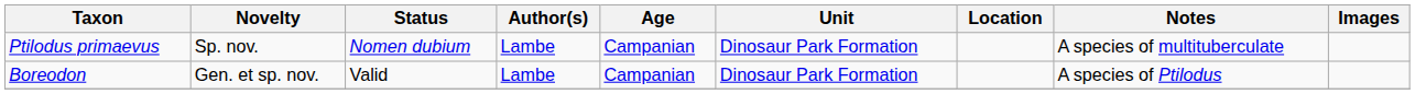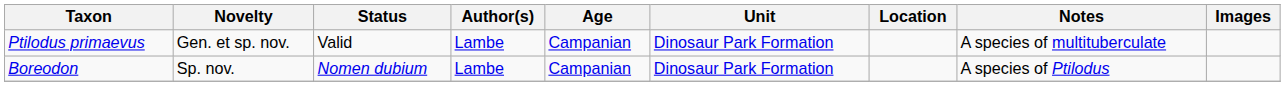 <table class="wikitable sortable" align="center" width="100%">
 <tr>
 <th>Taxon</th>
 <th>Novelty</th>
 <th>Status</th>
 <th>Author(s)</th>
 <th>Age</th>
 <th>Unit</th>
 <th>Location</th>
 <th>Notes</th>
 <th>Images</th>
 </tr>
 <tr>
 <td><em><a href='#'>Ptilodus primaevus</a></em></td>
-<td>Sp. nov.</td>
-<td><em><a href='#'>Nomen dubium</a></em></td>
+<td>Gen. et sp. nov.</td>
+<td>Valid</td>
 <td><a href='#'>Lambe</a></td>
 <td><a href='#'>Campanian</a></td>
 <td><a href='#'>Dinosaur Park Formation</a></td>
 <td></td>
 <td>A species of <a href='#'>multituberculate</a></td>
 <td></td>
 </tr>
 <tr>
 <td><em><a href='#'>Boreodon</a></em></td>
-<td>Gen. et sp. nov.</td>
-<td>Valid</td>
+<td>Sp. nov.</td>
+<td><em><a href='#'>Nomen dubium</a></em></td>
 <td><a href='#'>Lambe</a></td>
 <td><a href='#'>Campanian</a></td>
 <td><a href='#'>Dinosaur Park Formation</a></td>
 <td></td>
 <td>A species of <em><a href='#'>Ptilodus</a></em></td>
 <td></td>
 </tr>
 <tr>
 </tr>
 </table>
